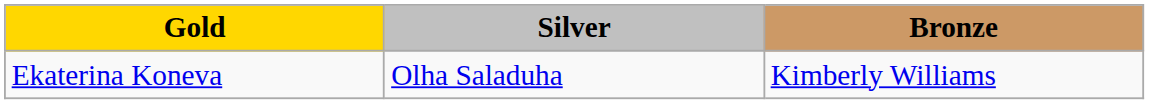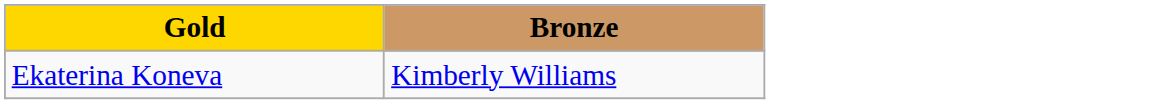 <table class="wikitable" style="text-align:left">
 <tr align="center">
 <td width=200 bgcolor=gold><strong>Gold</strong></td>
-<td width=200 bgcolor=silver><strong>Silver</strong></td>
 <td width=200 bgcolor=CC9966><strong>Bronze</strong></td>
 </tr>
 <tr>
 <td><a href='#'>Ekaterina Koneva</a><br><em></em></td>
-<td><a href='#'>Olha Saladuha</a><br><em></em></td>
 <td><a href='#'>Kimberly Williams</a><br><em></em></td>
 </tr>
 </table>
